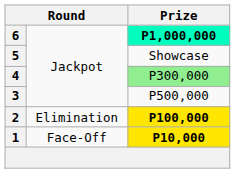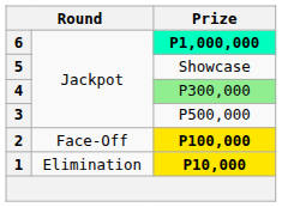 <table class="wikitable" style="text-align:center; float:right; margin-left:10px; margin-bottom:10px;">
 <tr>
 <th colspan="2">Round</th>
 <th>Prize</th>
 </tr>
 <tr>
 <th style="width:15px;">6</th>
 <td rowspan="4" style="width:100px;">Jackpot</td>
 <td style="background:#00FFBF; width:100px;"><strong>P1,000,000</strong></td>
 </tr>
 <tr>
 <th>5</th>
 <td>Showcase</td>
 </tr>
 <tr>
 <th>4</th>
 <td style="background: lightgreen;">P300,000</td>
 </tr>
 <tr>
 <th>3</th>
 <td>P500,000</td>
 </tr>
 <tr>
 <th>2</th>
-<td>Elimination</td>
+<td>Face-Off</td>
 <td style="background: #FFE600"><strong>P100,000</strong></td>
 </tr>
 <tr>
 <th>1</th>
-<td>Face-Off</td>
+<td>Elimination</td>
 <td style="background: #FFE600"><strong>P10,000</strong></td>
 </tr>
 <tr>
 <th colspan="3" style="text-align:left"><br></th>
 </tr>
 </table>
